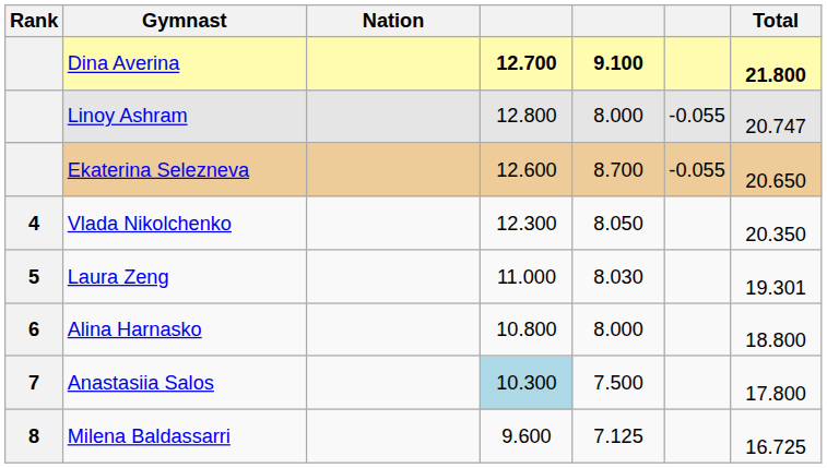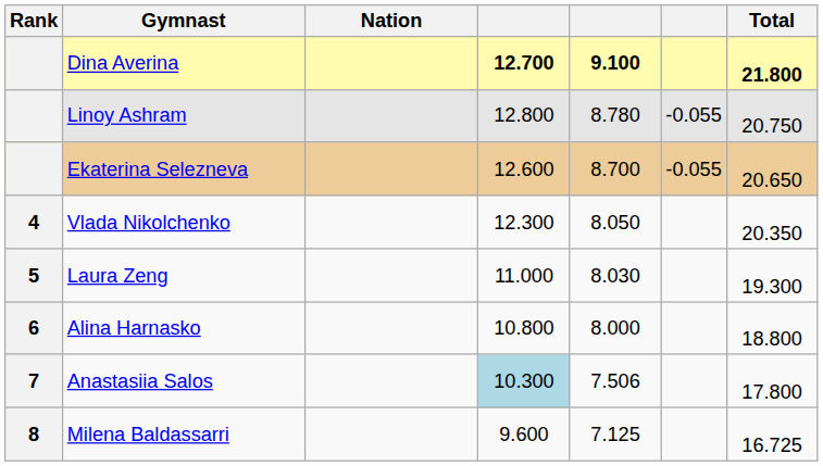 <table class="wikitable sortable" style="text-align:center; font-size:90%">
 <tr>
 <th scope="col" style="width:20px;">Rank</th>
 <th ! scope="col" style="width:170px;">Gymnast</th>
 <th ! scope="col" style="width:120px;">Nation</th>
 <th ! scope="col" style="width:60px;"></th>
 <th ! scope="col" style="width:60px;"></th>
 <th ! scope="col" style="width:30px;"></th>
 <th ! scope="col" style="width:60px;">Total</th>
 </tr>
 <tr bgcolor=fffcaf>
 <th scope=row></th>
 <td align=left><a href='#'>Dina Averina</a></td>
 <td style="text-align:left;"></td>
 <td><strong>12.700</strong></td>
 <td><strong>9.100</strong></td>
 <td></td>
 <td><br><strong>21.800</strong></td>
 </tr>
 <tr bgcolor=e5e5e5>
 <th scope=row></th>
 <td align=left><a href='#'>Linoy Ashram</a></td>
 <td style="text-align:left;"></td>
 <td>12.800</td>
-<td>8.000</td>
+<td>8.780</td>
 <td>-0.055</td>
-<td><br>20.747</td>
+<td><br>20.750</td>
 </tr>
 <tr bgcolor=eecc99>
 <th scope=row></th>
 <td align=left><a href='#'>Ekaterina Selezneva</a></td>
 <td style="text-align:left;"></td>
 <td>12.600</td>
 <td>8.700</td>
 <td>-0.055</td>
 <td><br>20.650</td>
 </tr>
 <tr>
 <th scope=row>4</th>
 <td align=left><a href='#'>Vlada Nikolchenko</a></td>
 <td style="text-align:left;"></td>
 <td>12.300</td>
 <td>8.050</td>
 <td></td>
 <td><br>20.350</td>
 </tr>
 <tr>
 <th scope=row>5</th>
 <td align=left><a href='#'>Laura Zeng</a></td>
 <td style="text-align:left;"></td>
 <td>11.000</td>
 <td>8.030</td>
 <td></td>
-<td><br>19.301</td>
+<td><br>19.300</td>
 </tr>
 <tr>
 <th scope=row>6</th>
 <td align=left><a href='#'>Alina Harnasko</a></td>
 <td style="text-align:left;"></td>
 <td>10.800</td>
 <td>8.000</td>
 <td></td>
 <td><br>18.800</td>
 </tr>
 <tr>
 <th scope=row>7</th>
 <td align=left><a href='#'>Anastasiia Salos</a></td>
 <td style="text-align:left;"></td>
 <td style="background: lightblue;">10.300</td>
-<td>7.500</td>
+<td>7.506</td>
 <td></td>
 <td><br>17.800</td>
 </tr>
 <tr>
 <th scope=row>8</th>
 <td align=left><a href='#'>Milena Baldassarri</a></td>
 <td style="text-align:left;"></td>
 <td>9.600</td>
 <td>7.125</td>
 <td></td>
 <td><br>16.725</td>
 </tr>
 </table>
